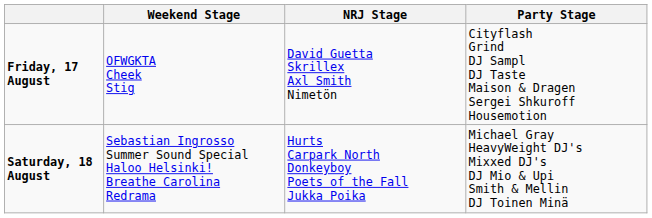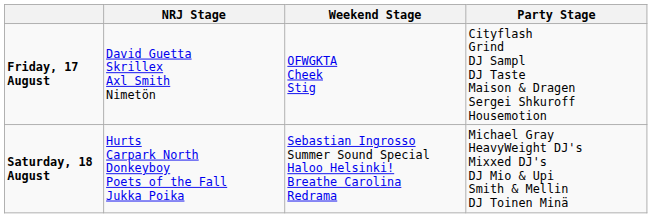 <table class="wikitable" width="80%">
 <tr>
 <th width="12%"></th>
+<th width="22%">NRJ Stage</th>
 <th width="22%">Weekend Stage</th>
-<th width="22%">NRJ Stage</th>
 <th width="22%">Party Stage</th>
 </tr>
 <tr>
 <td><strong>Friday, 17 August</strong></td>
+<td><a href='#'>David Guetta</a><br><a href='#'>Skrillex</a><br><a href='#'>Axl Smith</a><br>Nimetön<br></td>
 <td><a href='#'>OFWGKTA</a><br><a href='#'>Cheek</a><br><a href='#'>Stig</a><br></td>
-<td><a href='#'>David Guetta</a><br><a href='#'>Skrillex</a><br><a href='#'>Axl Smith</a><br>Nimetön<br></td>
 <td>Cityflash<br>Grind<br>DJ Sampl<br>DJ Taste<br> Maison & Dragen<br>Sergei Shkuroff<br>Housemotion<br></td>
 </tr>
 <tr>
 <td><strong>Saturday, 18 August</strong></td>
+<td><a href='#'>Hurts</a><br><a href='#'>Carpark North</a><br><a href='#'>Donkeyboy</a><br><a href='#'>Poets of the Fall</a><br><a href='#'>Jukka Poika</a><br></td>
 <td><a href='#'>Sebastian Ingrosso</a><br>Summer Sound Special<br><a href='#'>Haloo Helsinki!</a><br><a href='#'>Breathe Carolina</a><br><a href='#'>Redrama</a><br></td>
-<td><a href='#'>Hurts</a><br><a href='#'>Carpark North</a><br><a href='#'>Donkeyboy</a><br><a href='#'>Poets of the Fall</a><br><a href='#'>Jukka Poika</a><br></td>
 <td>Michael Gray<br>HeavyWeight DJ's<br>Mixxed DJ's<br>DJ Mio & Upi<br>Smith & Mellin<br>DJ Toinen Minä<br></td>
 </tr>
 </table>
